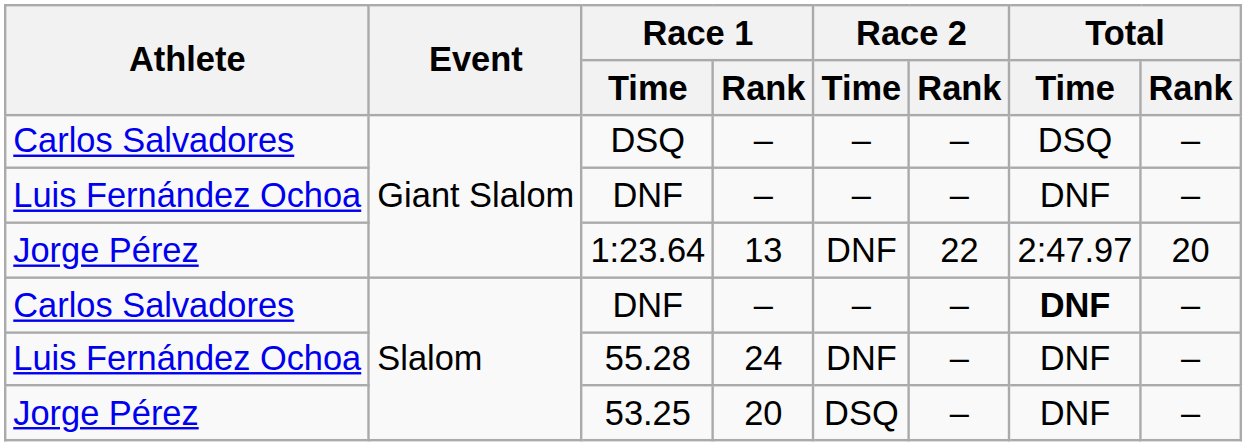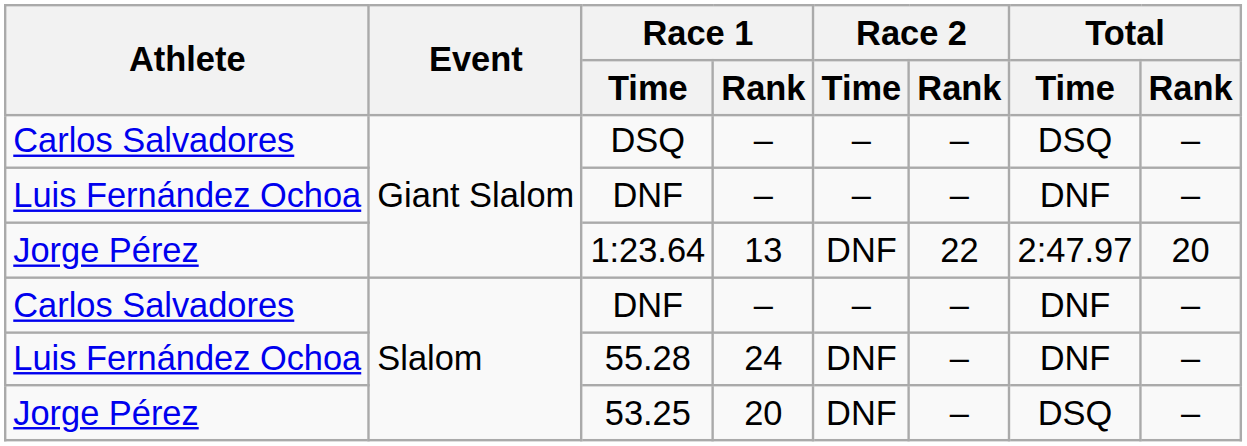 <table class="wikitable" style="font-size:90%">
 <tr>
 <th rowspan="2">Athlete</th>
 <th rowspan="2">Event</th>
 <th colspan="2">Race 1</th>
 <th colspan="2">Race 2</th>
 <th colspan="2">Total</th>
 </tr>
 <tr>
 <th>Time</th>
 <th>Rank</th>
 <th>Time</th>
 <th>Rank</th>
 <th>Time</th>
 <th>Rank</th>
 </tr>
 <tr>
 <td><a href='#'>Carlos Salvadores</a></td>
 <td rowspan="3">Giant Slalom</td>
 <td align="center">DSQ</td>
 <td align="center">–</td>
 <td align="center">–</td>
 <td align="center">–</td>
 <td align="center">DSQ</td>
 <td align="center">–</td>
 </tr>
 <tr>
 <td><a href='#'>Luis Fernández Ochoa</a></td>
 <td align="center">DNF</td>
 <td align="center">–</td>
 <td align="center">–</td>
 <td align="center">–</td>
 <td align="center">DNF</td>
 <td align="center">–</td>
 </tr>
 <tr>
 <td><a href='#'>Jorge Pérez</a></td>
 <td align="center">1:23.64</td>
 <td align="center">13</td>
 <td align="center">DNF</td>
 <td align="center">22</td>
 <td align="center">2:47.97</td>
 <td align="center">20</td>
 </tr>
 <tr>
 <td><a href='#'>Carlos Salvadores</a></td>
 <td rowspan="3">Slalom</td>
 <td align="center">DNF</td>
 <td align="center">–</td>
 <td align="center">–</td>
 <td align="center">–</td>
-<td align="center"><strong>DNF</strong></td>
+<td align="center">DNF</td>
 <td align="center">–</td>
 </tr>
 <tr>
 <td><a href='#'>Luis Fernández Ochoa</a></td>
 <td align="center">55.28</td>
 <td align="center">24</td>
 <td align="center">DNF</td>
 <td align="center">–</td>
 <td align="center">DNF</td>
 <td align="center">–</td>
 </tr>
 <tr>
 <td><a href='#'>Jorge Pérez</a></td>
 <td align="center">53.25</td>
 <td align="center">20</td>
+<td align="center">DNF</td>
+<td align="center">–</td>
 <td align="center">DSQ</td>
-<td align="center">–</td>
-<td align="center">DNF</td>
 <td align="center">–</td>
 </tr>
 </table>
